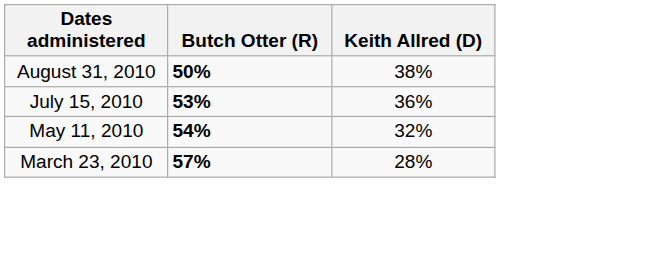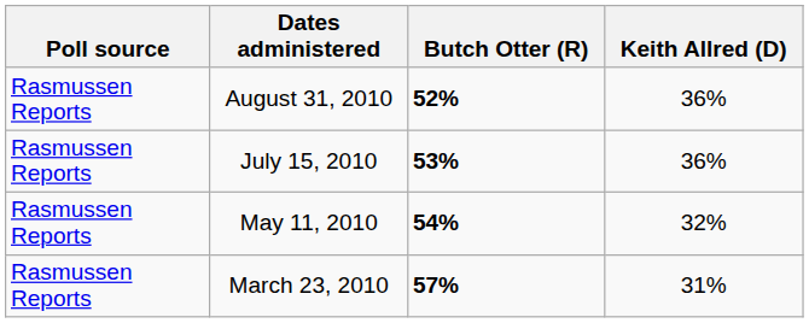 <table class="wikitable">
 <tr valign=bottom>
+<th width='135'>Poll source</th>
 <th width='130'>Dates administered</th>
 <th width='130'>Butch Otter (R)</th>
 <th width='130'>Keith Allred (D)</th>
 </tr>
 <tr>
+<td><a href='#'>Rasmussen Reports</a></td>
 <td align=center>August 31, 2010</td>
-<td><strong>50%</strong></td>
-<td align=center>38%</td>
+<td><strong>52%</strong></td>
+<td align=center>36%</td>
 </tr>
 <tr>
+<td><a href='#'>Rasmussen Reports</a></td>
 <td align=center>July 15, 2010</td>
 <td><strong>53%</strong></td>
 <td align=center>36%</td>
 </tr>
 <tr>
+<td><a href='#'>Rasmussen Reports</a></td>
 <td align=center>May 11, 2010</td>
 <td><strong>54%</strong></td>
 <td align=center>32%</td>
 </tr>
 <tr>
+<td><a href='#'>Rasmussen Reports</a></td>
 <td align=center>March 23, 2010</td>
 <td><strong>57%</strong></td>
-<td align=center>28%</td>
+<td align=center>31%</td>
 </tr>
 </table>
